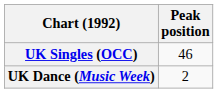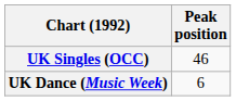 <table class="wikitable sortable plainrowheaders" style="text-align:center">
 <tr>
 <th scope="col">Chart (1992)</th>
 <th scope="col">Peak<br>position</th>
 </tr>
 <tr>
 <th scope="row"><a href='#'>UK Singles</a> (<a href='#'>OCC</a>)</th>
 <td>46</td>
 </tr>
 <tr>
 <th scope="row">UK Dance (<em><a href='#'>Music Week</a></em>)</th>
-<td>2</td>
+<td>6</td>
 </tr>
 </table>
